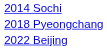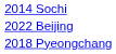 <table>
 <tr valign="top">
 <td><a href='#'>2014 Sochi</a><br></td>
+<td></td>
+<td></td>
+<td></td>
+</tr>
+<tr>
+<td><a href='#'>2022 Beijing</a> <br></td>
 <td></td>
 <td></td>
 <td></td>
 </tr>
 <tr valign="top">
 <td><a href='#'>2018 Pyeongchang</a><br></td>
 <td></td>
 <td></td>
 <td></td>
 </tr>
 <tr>
-<td><a href='#'>2022 Beijing</a> <br></td>
-<td></td>
-<td></td>
-<td></td>
-</tr>
-<tr>
 </tr>
 </table>
